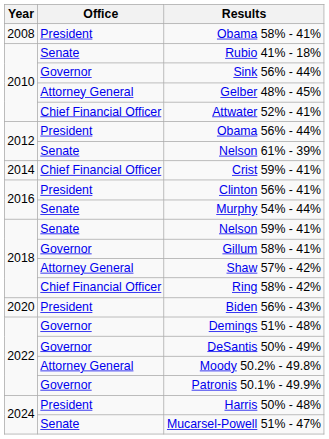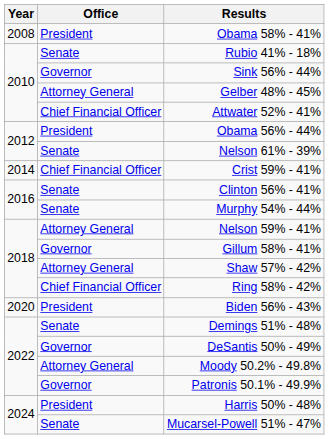 <table class=wikitable>
 <tr>
 <th>Year</th>
 <th>Office</th>
 <th>Results</th>
 </tr>
 <tr>
 <td>2008</td>
 <td><a href='#'>President</a></td>
 <td align="right" ><a href='#'>Obama</a> 58% - 41%</td>
 </tr>
 <tr>
 <td rowspan=4>2010</td>
 <td><a href='#'>Senate</a></td>
 <td align="right" ><a href='#'>Rubio</a> 41% - 18%</td>
 </tr>
 <tr>
 <td><a href='#'>Governor</a></td>
 <td align="right" ><a href='#'>Sink</a> 56% - 44%</td>
 </tr>
 <tr>
 <td><a href='#'>Attorney General</a></td>
 <td align="right" ><a href='#'>Gelber</a> 48% - 45%</td>
 </tr>
 <tr>
 <td><a href='#'>Chief Financial Officer</a></td>
 <td align="right" ><a href='#'>Attwater</a> 52% - 41%</td>
 </tr>
 <tr>
 <td rowspan=2>2012</td>
 <td><a href='#'>President</a></td>
 <td align="right" ><a href='#'>Obama</a> 56% - 44%</td>
 </tr>
 <tr>
 <td><a href='#'>Senate</a></td>
 <td align="right" ><a href='#'>Nelson</a> 61% - 39%</td>
 </tr>
 <tr>
 <td>2014</td>
 <td><a href='#'>Chief Financial Officer</a></td>
 <td align="right" ><a href='#'>Crist</a> 59% - 41%</td>
 </tr>
 <tr>
 <td rowspan=2>2016</td>
-<td><a href='#'>President</a></td>
+<td><a href='#'>Senate</a></td>
 <td align="right" ><a href='#'>Clinton</a> 56% - 41%</td>
 </tr>
 <tr>
 <td><a href='#'>Senate</a></td>
 <td align="right" ><a href='#'>Murphy</a> 54% - 44%</td>
 </tr>
 <tr>
 <td rowspan=4>2018</td>
-<td><a href='#'>Senate</a></td>
+<td><a href='#'>Attorney General</a></td>
 <td align="right" ><a href='#'>Nelson</a> 59% - 41%</td>
 </tr>
 <tr>
 <td><a href='#'>Governor</a></td>
 <td align="right" ><a href='#'>Gillum</a> 58% - 41%</td>
 </tr>
 <tr>
 <td><a href='#'>Attorney General</a></td>
 <td align="right" ><a href='#'>Shaw</a> 57% - 42%</td>
 </tr>
 <tr>
 <td><a href='#'>Chief Financial Officer</a></td>
 <td align="right" ><a href='#'>Ring</a> 58% - 42%</td>
 </tr>
 <tr>
 <td>2020</td>
 <td><a href='#'>President</a></td>
 <td align="right" ><a href='#'>Biden</a> 56% - 43%</td>
 </tr>
 <tr>
 <td rowspan=4>2022</td>
-<td><a href='#'>Governor</a></td>
+<td><a href='#'>Senate</a></td>
 <td align="right" ><a href='#'>Demings</a> 51% - 48%</td>
 </tr>
 <tr>
 <td><a href='#'>Governor</a></td>
 <td align="right" ><a href='#'>DeSantis</a> 50% - 49%</td>
 </tr>
 <tr>
 <td><a href='#'>Attorney General</a></td>
 <td align="right" ><a href='#'>Moody</a> 50.2% - 49.8%</td>
 </tr>
 <tr>
 <td><a href='#'>Governor</a></td>
 <td align="right" ><a href='#'>Patronis</a> 50.1% - 49.9%</td>
 </tr>
 <tr>
 <td rowspan=2>2024</td>
 <td><a href='#'>President</a></td>
 <td align="right" ><a href='#'>Harris</a> 50% - 48%</td>
 </tr>
 <tr>
 <td><a href='#'>Senate</a></td>
 <td align="right" ><a href='#'>Mucarsel-Powell</a> 51% - 47%</td>
 </tr>
 </table>
